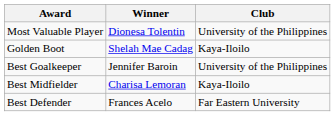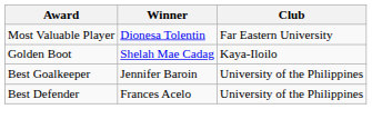 <table class="wikitable">
 <tr>
 <th>Award</th>
 <th>Winner</th>
 <th>Club</th>
 </tr>
 <tr>
 <td>Most Valuable Player</td>
 <td><a href='#'>Dionesa Tolentin</a></td>
-<td>University of the Philippines</td>
+<td>Far Eastern University</td>
 </tr>
 <tr>
 <td>Golden Boot</td>
 <td><a href='#'>Shelah Mae Cadag</a></td>
 <td>Kaya-Iloilo</td>
 </tr>
 <tr>
 <td>Best Goalkeeper</td>
 <td>Jennifer Baroin</td>
 <td>University of the Philippines</td>
 </tr>
 <tr>
-<td>Best Midfielder</td>
-<td><a href='#'>Charisa Lemoran</a></td>
-<td>Kaya-Iloilo</td>
-</tr>
-<tr>
 <td>Best Defender</td>
 <td>Frances Acelo</td>
-<td>Far Eastern University</td>
+<td>University of the Philippines</td>
 </tr>
 </table>
